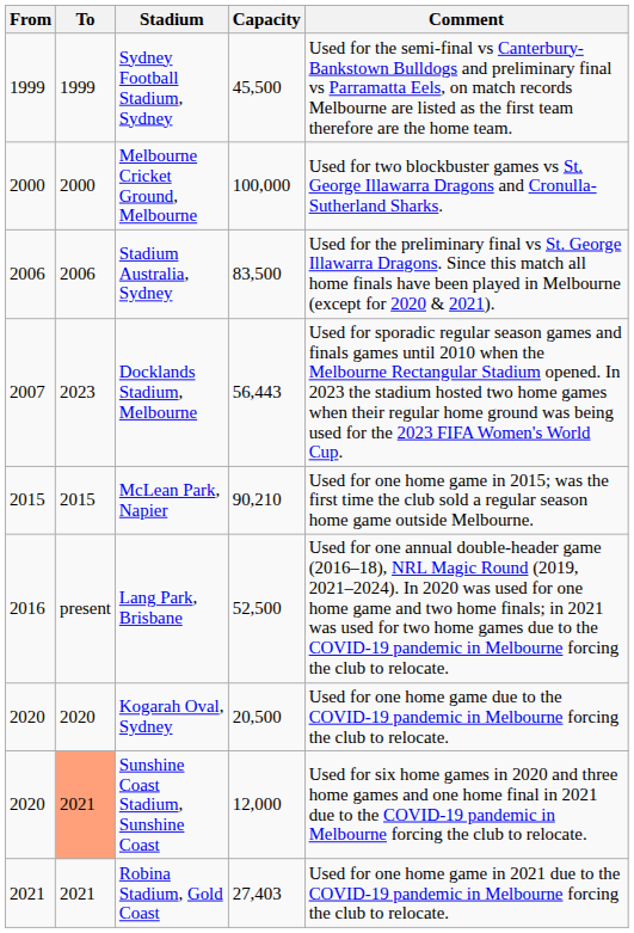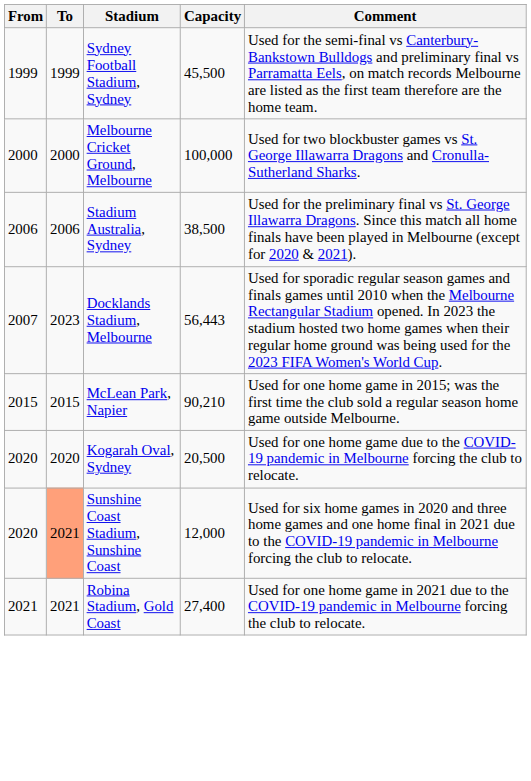 <table class="wikitable"  style="width:90%; font-size:100%;">
 <tr>
 <th>From</th>
 <th>To</th>
 <th>Stadium</th>
 <th>Capacity</th>
 <th>Comment</th>
 </tr>
 <tr>
 <td>1999</td>
 <td>1999</td>
 <td><a href='#'>Sydney Football Stadium</a>, <a href='#'>Sydney</a></td>
 <td>45,500</td>
 <td>Used for the semi-final vs <a href='#'>Canterbury-Bankstown Bulldogs</a> and preliminary final vs <a href='#'>Parramatta Eels</a>, on match records Melbourne are listed as the first team therefore are the home team.</td>
 </tr>
 <tr>
 <td>2000</td>
 <td>2000</td>
 <td><a href='#'>Melbourne Cricket Ground</a>, <a href='#'>Melbourne</a></td>
 <td>100,000</td>
 <td>Used for two blockbuster games vs <a href='#'>St. George Illawarra Dragons</a> and <a href='#'>Cronulla-Sutherland Sharks</a>.</td>
 </tr>
 <tr>
 <td>2006</td>
 <td>2006</td>
 <td><a href='#'>Stadium Australia</a>, <a href='#'>Sydney</a></td>
-<td>83,500</td>
+<td>38,500</td>
 <td>Used for the preliminary final vs <a href='#'>St. George Illawarra Dragons</a>. Since this match all home finals have been played in Melbourne (except for <a href='#'>2020</a> & <a href='#'>2021</a>).</td>
 </tr>
 <tr>
 <td>2007</td>
 <td>2023</td>
 <td><a href='#'>Docklands Stadium</a>, <a href='#'>Melbourne</a></td>
 <td>56,443</td>
 <td>Used for sporadic regular season games and finals games until 2010 when the <a href='#'>Melbourne Rectangular Stadium</a> opened. In 2023 the stadium hosted two home games when their regular home ground was being used for the <a href='#'>2023 FIFA Women's World Cup</a>.</td>
 </tr>
 <tr>
 <td>2015</td>
 <td>2015</td>
 <td><a href='#'>McLean Park</a>, <a href='#'>Napier</a></td>
 <td>90,210</td>
 <td>Used for one home game in 2015; was the first time the club sold a regular season home game outside Melbourne.</td>
-</tr>
-<tr>
-<td>2016</td>
-<td>present</td>
-<td><a href='#'>Lang Park</a>, <a href='#'>Brisbane</a></td>
-<td>52,500</td>
-<td>Used for one annual double-header game (2016–18), <a href='#'>NRL Magic Round</a> (2019, 2021–2024). In 2020 was used for one home game and two home finals; in 2021 was used for two home games due to the <a href='#'>COVID-19 pandemic in Melbourne</a> forcing the club to relocate.</td>
 </tr>
 <tr>
 <td>2020</td>
 <td>2020</td>
 <td><a href='#'>Kogarah Oval</a>, <a href='#'>Sydney</a></td>
 <td>20,500</td>
 <td>Used for one home game due to the <a href='#'>COVID-19 pandemic in Melbourne</a> forcing the club to relocate.</td>
 </tr>
 <tr>
 <td>2020</td>
 <td style="background: lightsalmon;">2021</td>
 <td><a href='#'>Sunshine Coast Stadium</a>, <a href='#'>Sunshine Coast</a></td>
 <td>12,000</td>
 <td>Used for six home games in 2020 and three home games and one home final in 2021 due to the <a href='#'>COVID-19 pandemic in Melbourne</a> forcing the club to relocate.</td>
 </tr>
 <tr>
 <td>2021</td>
 <td>2021</td>
 <td><a href='#'>Robina Stadium</a>, <a href='#'>Gold Coast</a></td>
-<td>27,403</td>
+<td>27,400</td>
 <td>Used for one home game in 2021 due to the <a href='#'>COVID-19 pandemic in Melbourne</a> forcing the club to relocate.</td>
 </tr>
 </table>
